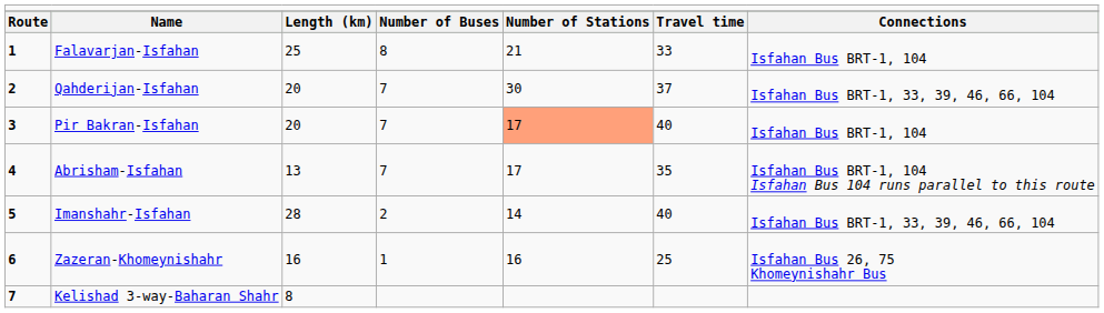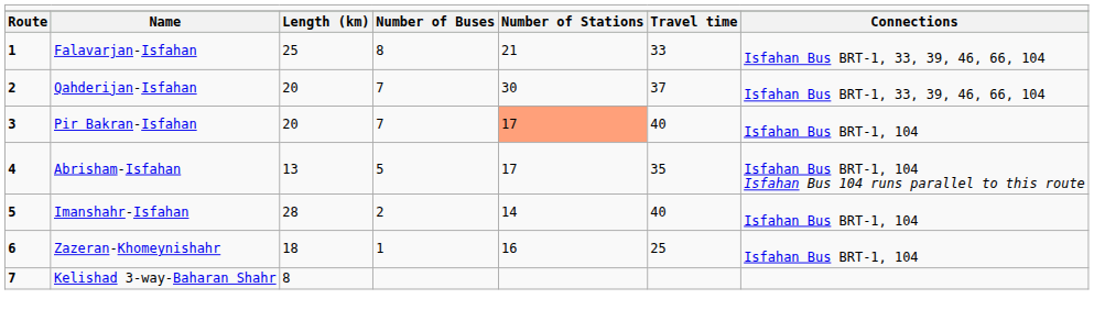 <table class="wikitable sortable">
 <tr>
 <td colspan="7"></td>
 </tr>
 <tr>
 </tr>
 <tr bgcolor=#ACE1AF>
 <th>Route</th>
 <th>Name</th>
 <th>Length (km)</th>
 <th>Number of Buses</th>
 <th>Number of Stations</th>
 <th>Travel time</th>
 <th>Connections</th>
 </tr>
 <tr>
 <td><strong>1</strong></td>
 <td><a href='#'>Falavarjan</a>-<a href='#'>Isfahan</a></td>
 <td>25</td>
 <td>8</td>
 <td>21</td>
 <td>33</td>
-<td><br><a href='#'>Isfahan Bus</a> BRT-1, 104</td>
+<td><br><a href='#'>Isfahan Bus</a> BRT-1, 33, 39, 46, 66, 104</td>
 </tr>
 <tr>
 <td><strong>2</strong></td>
 <td><a href='#'>Qahderijan</a>-<a href='#'>Isfahan</a></td>
 <td>20</td>
 <td>7</td>
 <td>30</td>
 <td>37</td>
 <td><br><a href='#'>Isfahan Bus</a> BRT-1, 33, 39, 46, 66, 104</td>
 </tr>
 <tr>
 <td><strong>3</strong></td>
 <td><a href='#'>Pir Bakran</a>-<a href='#'>Isfahan</a></td>
 <td>20</td>
 <td>7</td>
 <td style="background: lightsalmon;">17</td>
 <td>40</td>
 <td><br><a href='#'>Isfahan Bus</a> BRT-1, 104</td>
 </tr>
 <tr>
 <td><strong>4</strong></td>
 <td><a href='#'>Abrisham</a>-<a href='#'>Isfahan</a></td>
 <td>13</td>
-<td>7</td>
+<td>5</td>
 <td>17</td>
 <td>35</td>
 <td><br><a href='#'>Isfahan Bus</a> BRT-1, 104<br><em><a href='#'>Isfahan</a> Bus 104 runs parallel to this route</em></td>
 </tr>
 <tr>
 <td><strong>5</strong></td>
 <td><a href='#'>Imanshahr</a>-<a href='#'>Isfahan</a></td>
 <td>28</td>
 <td>2</td>
 <td>14</td>
 <td>40</td>
-<td><br><a href='#'>Isfahan Bus</a> BRT-1, 33, 39, 46, 66, 104</td>
+<td><br><a href='#'>Isfahan Bus</a> BRT-1, 104</td>
 </tr>
 <tr>
 <td><strong>6</strong></td>
 <td><a href='#'>Zazeran</a>-<a href='#'>Khomeynishahr</a></td>
-<td>16</td>
+<td>18</td>
 <td>1</td>
 <td>16</td>
 <td>25</td>
-<td><br><a href='#'>Isfahan Bus</a> 26, 75<br><a href='#'>Khomeynishahr Bus</a></td>
+<td><br><a href='#'>Isfahan Bus</a> BRT-1, 104</td>
 </tr>
 <tr>
 <td><strong>7</strong></td>
 <td><a href='#'>Kelishad</a> 3-way-<a href='#'>Baharan Shahr</a></td>
 <td>8</td>
 <td></td>
 <td></td>
 <td></td>
 </tr>
 </table>
